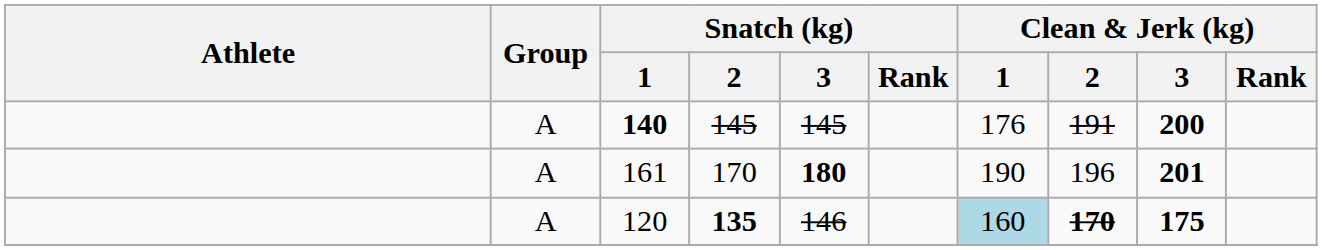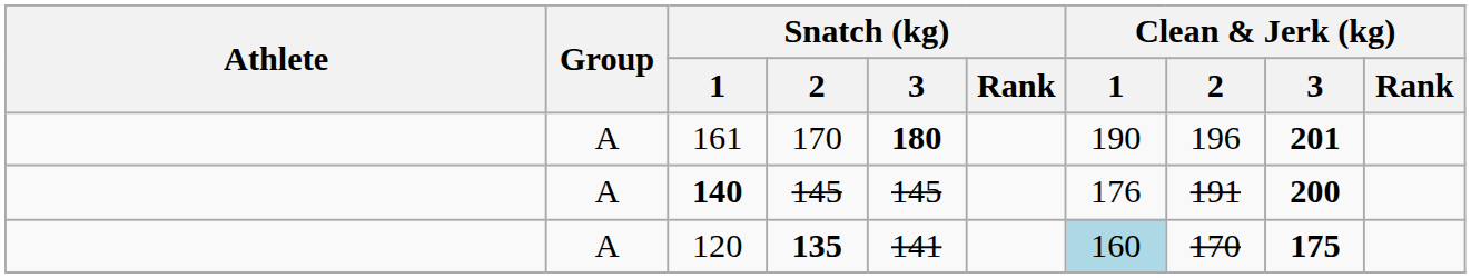 <table class = "wikitable sortable" style="text-align:center;">
 <tr>
 <th rowspan=2 class="unsortable" width=250>Athlete</th>
 <th rowspan=2 class="unsortable" width=50>Group</th>
 <th colspan=4>Snatch (kg)</th>
 <th colspan=4>Clean & Jerk (kg)</th>
 </tr>
 <tr>
 <th width=40 class="unsortable">1</th>
 <th width=40 class="unsortable">2</th>
 <th width=40 class="unsortable">3</th>
 <th width=40>Rank</th>
 <th width=40 class="unsortable">1</th>
 <th width=40 class="unsortable">2</th>
 <th width=40 class="unsortable">3</th>
 <th width=40>Rank</th>
 </tr>
 <tr>
 <td align=left></td>
 <td>A</td>
+<td>161</td>
+<td>170</td>
+<td><strong>180</strong></td>
+<td></td>
+<td>190</td>
+<td>196</td>
+<td><strong>201</strong></td>
+<td></td>
+</tr>
+<tr>
+<td align=left></td>
+<td>A</td>
 <td><strong>140</strong></td>
 <td><s>145</s></td>
 <td><s>145</s></td>
 <td></td>
 <td>176</td>
 <td><s>191</s></td>
 <td><strong>200</strong></td>
 <td></td>
 </tr>
 <tr>
 <td align=left></td>
 <td>A</td>
-<td>161</td>
-<td>170</td>
-<td><strong>180</strong></td>
-<td></td>
-<td>190</td>
-<td>196</td>
-<td><strong>201</strong></td>
-<td></td>
-</tr>
-<tr>
-<td align=left></td>
-<td>A</td>
 <td>120</td>
 <td><strong>135</strong></td>
-<td><s>146</s></td>
+<td><s>141</s></td>
 <td></td>
 <td style="background: lightblue;">160</td>
-<td><strong><s>170</s></strong></td>
+<td><s>170</s></td>
 <td><strong>175</strong></td>
 <td></td>
 </tr>
 <tr>
 </tr>
 </table>
